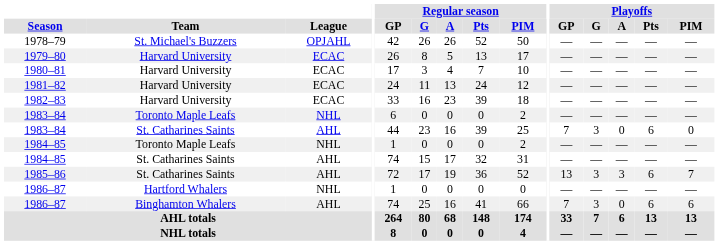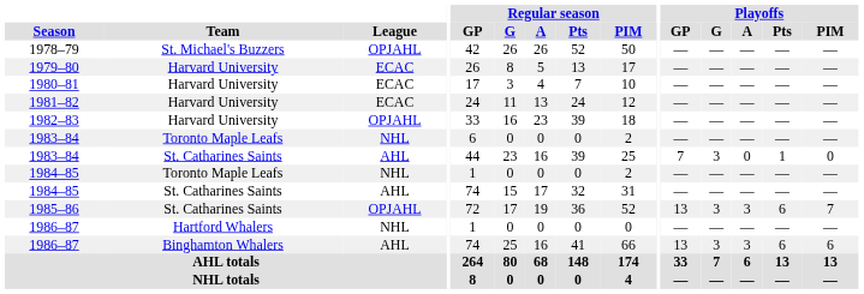 <table border="0" cellpadding="1" cellspacing="0" style="text-align:center; width:60em">
 <tr bgcolor="#e0e0e0">
 <th colspan="3" bgcolor="#ffffff"></th>
 <th rowspan="100" bgcolor="#ffffff"></th>
 <th colspan="5"><a href='#'>Regular season</a></th>
 <th rowspan="100" bgcolor="#ffffff"></th>
 <th colspan="5"><a href='#'>Playoffs</a></th>
 </tr>
 <tr bgcolor="#e0e0e0">
 <th><a href='#'>Season</a></th>
 <th>Team</th>
 <th>League</th>
 <th>GP</th>
 <th><a href='#'>G</a></th>
 <th><a href='#'>A</a></th>
 <th><a href='#'>Pts</a></th>
 <th><a href='#'>PIM</a></th>
 <th>GP</th>
 <th>G</th>
 <th>A</th>
 <th>Pts</th>
 <th>PIM</th>
 </tr>
 <tr>
 <td>1978–79</td>
 <td><a href='#'>St. Michael's Buzzers</a></td>
 <td><a href='#'>OPJAHL</a></td>
 <td>42</td>
 <td>26</td>
 <td>26</td>
 <td>52</td>
 <td>50</td>
 <td>—</td>
 <td>—</td>
 <td>—</td>
 <td>—</td>
 <td>—</td>
 </tr>
 <tr bgcolor="#f0f0f0">
 <td><a href='#'>1979–80</a></td>
 <td><a href='#'>Harvard University</a></td>
 <td><a href='#'>ECAC</a></td>
 <td>26</td>
 <td>8</td>
 <td>5</td>
 <td>13</td>
 <td>17</td>
 <td>—</td>
 <td>—</td>
 <td>—</td>
 <td>—</td>
 <td>—</td>
 </tr>
 <tr>
 <td><a href='#'>1980–81</a></td>
 <td>Harvard University</td>
 <td>ECAC</td>
 <td>17</td>
 <td>3</td>
 <td>4</td>
 <td>7</td>
 <td>10</td>
 <td>—</td>
 <td>—</td>
 <td>—</td>
 <td>—</td>
 <td>—</td>
 </tr>
 <tr bgcolor="#f0f0f0">
 <td><a href='#'>1981–82</a></td>
 <td>Harvard University</td>
 <td>ECAC</td>
 <td>24</td>
 <td>11</td>
 <td>13</td>
 <td>24</td>
 <td>12</td>
 <td>—</td>
 <td>—</td>
 <td>—</td>
 <td>—</td>
 <td>—</td>
 </tr>
 <tr>
 <td><a href='#'>1982–83</a></td>
 <td>Harvard University</td>
-<td>ECAC</td>
+<td><a href='#'>OPJAHL</a></td>
 <td>33</td>
 <td>16</td>
 <td>23</td>
 <td>39</td>
 <td>18</td>
 <td>—</td>
 <td>—</td>
 <td>—</td>
 <td>—</td>
 <td>—</td>
 </tr>
 <tr bgcolor="#f0f0f0">
 <td><a href='#'>1983–84</a></td>
 <td><a href='#'>Toronto Maple Leafs</a></td>
 <td><a href='#'>NHL</a></td>
 <td>6</td>
 <td>0</td>
 <td>0</td>
 <td>0</td>
 <td>2</td>
 <td>—</td>
 <td>—</td>
 <td>—</td>
 <td>—</td>
 <td>—</td>
 </tr>
 <tr>
 <td><a href='#'>1983–84</a></td>
 <td><a href='#'>St. Catharines Saints</a></td>
 <td><a href='#'>AHL</a></td>
 <td>44</td>
 <td>23</td>
 <td>16</td>
 <td>39</td>
 <td>25</td>
 <td>7</td>
 <td>3</td>
 <td>0</td>
-<td>6</td>
+<td>1</td>
 <td>0</td>
 </tr>
 <tr bgcolor="#f0f0f0">
 <td><a href='#'>1984–85</a></td>
 <td>Toronto Maple Leafs</td>
 <td>NHL</td>
 <td>1</td>
 <td>0</td>
 <td>0</td>
 <td>0</td>
 <td>2</td>
 <td>—</td>
 <td>—</td>
 <td>—</td>
 <td>—</td>
 <td>—</td>
 </tr>
 <tr>
 <td><a href='#'>1984–85</a></td>
 <td>St. Catharines Saints</td>
 <td>AHL</td>
 <td>74</td>
 <td>15</td>
 <td>17</td>
 <td>32</td>
 <td>31</td>
 <td>—</td>
 <td>—</td>
 <td>—</td>
 <td>—</td>
 <td>—</td>
 </tr>
 <tr bgcolor="#f0f0f0">
 <td><a href='#'>1985–86</a></td>
 <td>St. Catharines Saints</td>
-<td>AHL</td>
+<td><a href='#'>OPJAHL</a></td>
 <td>72</td>
 <td>17</td>
 <td>19</td>
 <td>36</td>
 <td>52</td>
 <td>13</td>
 <td>3</td>
 <td>3</td>
 <td>6</td>
 <td>7</td>
 </tr>
 <tr>
 <td><a href='#'>1986–87</a></td>
 <td><a href='#'>Hartford Whalers</a></td>
 <td>NHL</td>
 <td>1</td>
 <td>0</td>
 <td>0</td>
 <td>0</td>
 <td>0</td>
 <td>—</td>
 <td>—</td>
 <td>—</td>
 <td>—</td>
 <td>—</td>
 </tr>
 <tr bgcolor="#f0f0f0">
 <td><a href='#'>1986–87</a></td>
 <td><a href='#'>Binghamton Whalers</a></td>
 <td>AHL</td>
 <td>74</td>
 <td>25</td>
 <td>16</td>
 <td>41</td>
 <td>66</td>
-<td>7</td>
+<td>13</td>
 <td>3</td>
-<td>0</td>
+<td>3</td>
 <td>6</td>
 <td>6</td>
 </tr>
 <tr bgcolor="#e0e0e0">
 <th colspan="3">AHL totals</th>
 <th>264</th>
 <th>80</th>
 <th>68</th>
 <th>148</th>
 <th>174</th>
 <th>33</th>
 <th>7</th>
 <th>6</th>
 <th>13</th>
 <th>13</th>
 </tr>
 <tr bgcolor="#e0e0e0">
 <th colspan="3">NHL totals</th>
 <th>8</th>
 <th>0</th>
 <th>0</th>
 <th>0</th>
 <th>4</th>
 <th>—</th>
 <th>—</th>
 <th>—</th>
 <th>—</th>
 <th>—</th>
 </tr>
 </table>
